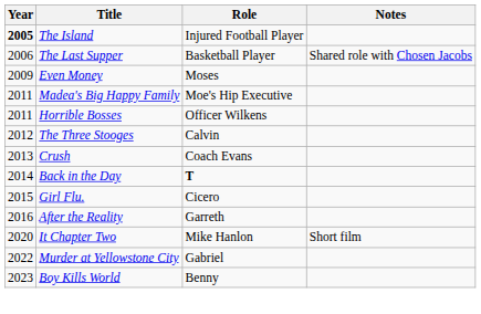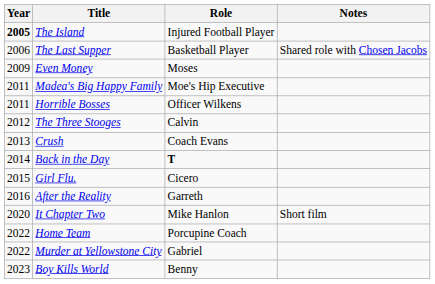 <table class="wikitable sortable">
 <tr>
 <th>Year</th>
 <th>Title</th>
 <th>Role</th>
 <th class="unsortable">Notes</th>
 </tr>
 <tr>
 <td><strong>2005</strong></td>
 <td><em><a href='#'>The Island</a></em></td>
 <td>Injured Football Player</td>
 <td></td>
 </tr>
 <tr>
 <td>2006</td>
 <td><em><a href='#'>The Last Supper</a></em></td>
 <td>Basketball Player</td>
 <td>Shared role with <a href='#'>Chosen Jacobs</a></td>
 </tr>
 <tr>
 <td>2009</td>
 <td><em><a href='#'>Even Money</a></em></td>
 <td>Moses</td>
 <td></td>
 </tr>
 <tr>
 <td>2011</td>
 <td><em><a href='#'>Madea's Big Happy Family</a></em></td>
 <td>Moe's Hip Executive</td>
 <td></td>
 </tr>
 <tr>
 <td>2011</td>
 <td><em><a href='#'>Horrible Bosses</a></em></td>
 <td>Officer Wilkens</td>
 <td></td>
 </tr>
 <tr>
 <td>2012</td>
 <td><em><a href='#'>The Three Stooges</a></em></td>
 <td>Calvin</td>
 <td></td>
 </tr>
 <tr>
 <td>2013</td>
 <td><em><a href='#'>Crush</a></em></td>
 <td>Coach Evans</td>
 <td></td>
 </tr>
 <tr>
 <td>2014</td>
 <td><em><a href='#'>Back in the Day</a></em></td>
 <td><strong>T</strong></td>
 <td></td>
 </tr>
 <tr>
 <td>2015</td>
 <td><em><a href='#'>Girl Flu.</a></em></td>
 <td>Cicero</td>
 <td></td>
 </tr>
 <tr>
 <td>2016</td>
 <td><em><a href='#'>After the Reality</a></em></td>
 <td>Garreth</td>
 <td></td>
 </tr>
 <tr>
 <td>2020</td>
 <td><em><a href='#'>It Chapter Two</a></em></td>
 <td>Mike Hanlon</td>
 <td>Short film</td>
 </tr>
 <tr>
 <td>2022</td>
+<td><em><a href='#'>Home Team</a></em></td>
+<td>Porcupine Coach</td>
+<td></td>
+</tr>
+<tr>
+<td>2022</td>
 <td><em><a href='#'>Murder at Yellowstone City</a></em></td>
 <td>Gabriel</td>
 <td></td>
 </tr>
 <tr>
 <td>2023</td>
 <td><em><a href='#'>Boy Kills World</a></em></td>
 <td>Benny</td>
 <td></td>
 </tr>
 </table>
